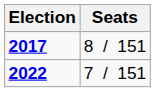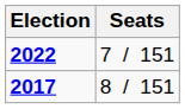 <table class="wikitable">
 <tr>
 <th>Election</th>
 <th>Seats</th>
 </tr>
 <tr>
+<td><strong><a href='#'>2022</a></strong></td>
+<td>7  /  151</td>
+</tr>
+<tr>
 <td><strong><a href='#'>2017</a></strong></td>
 <td>8  /  151</td>
 </tr>
-<tr>
-<td><strong><a href='#'>2022</a></strong></td>
-<td>7  /  151</td>
-</tr>
 </table>
